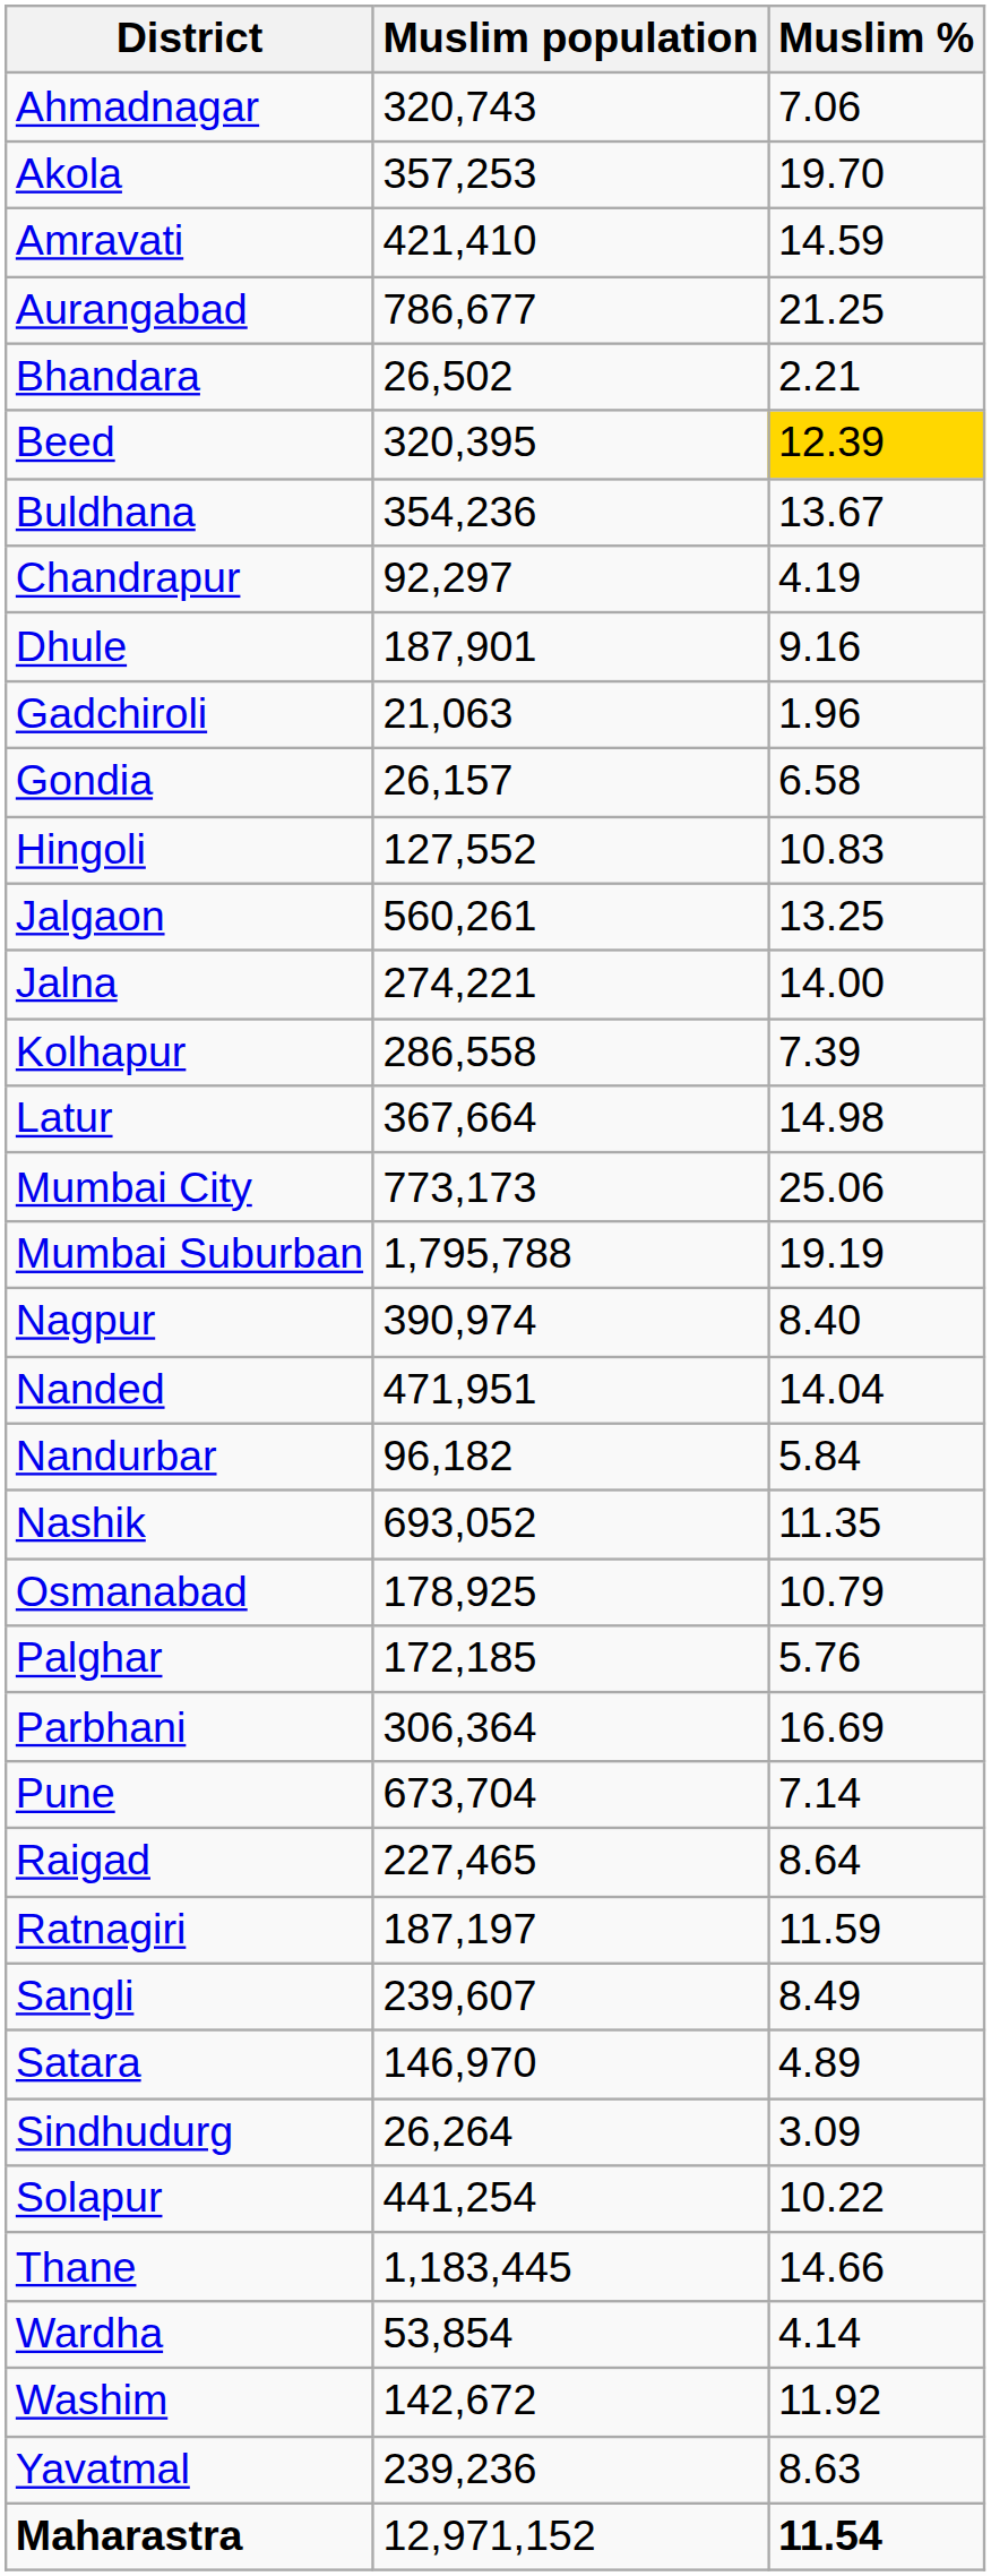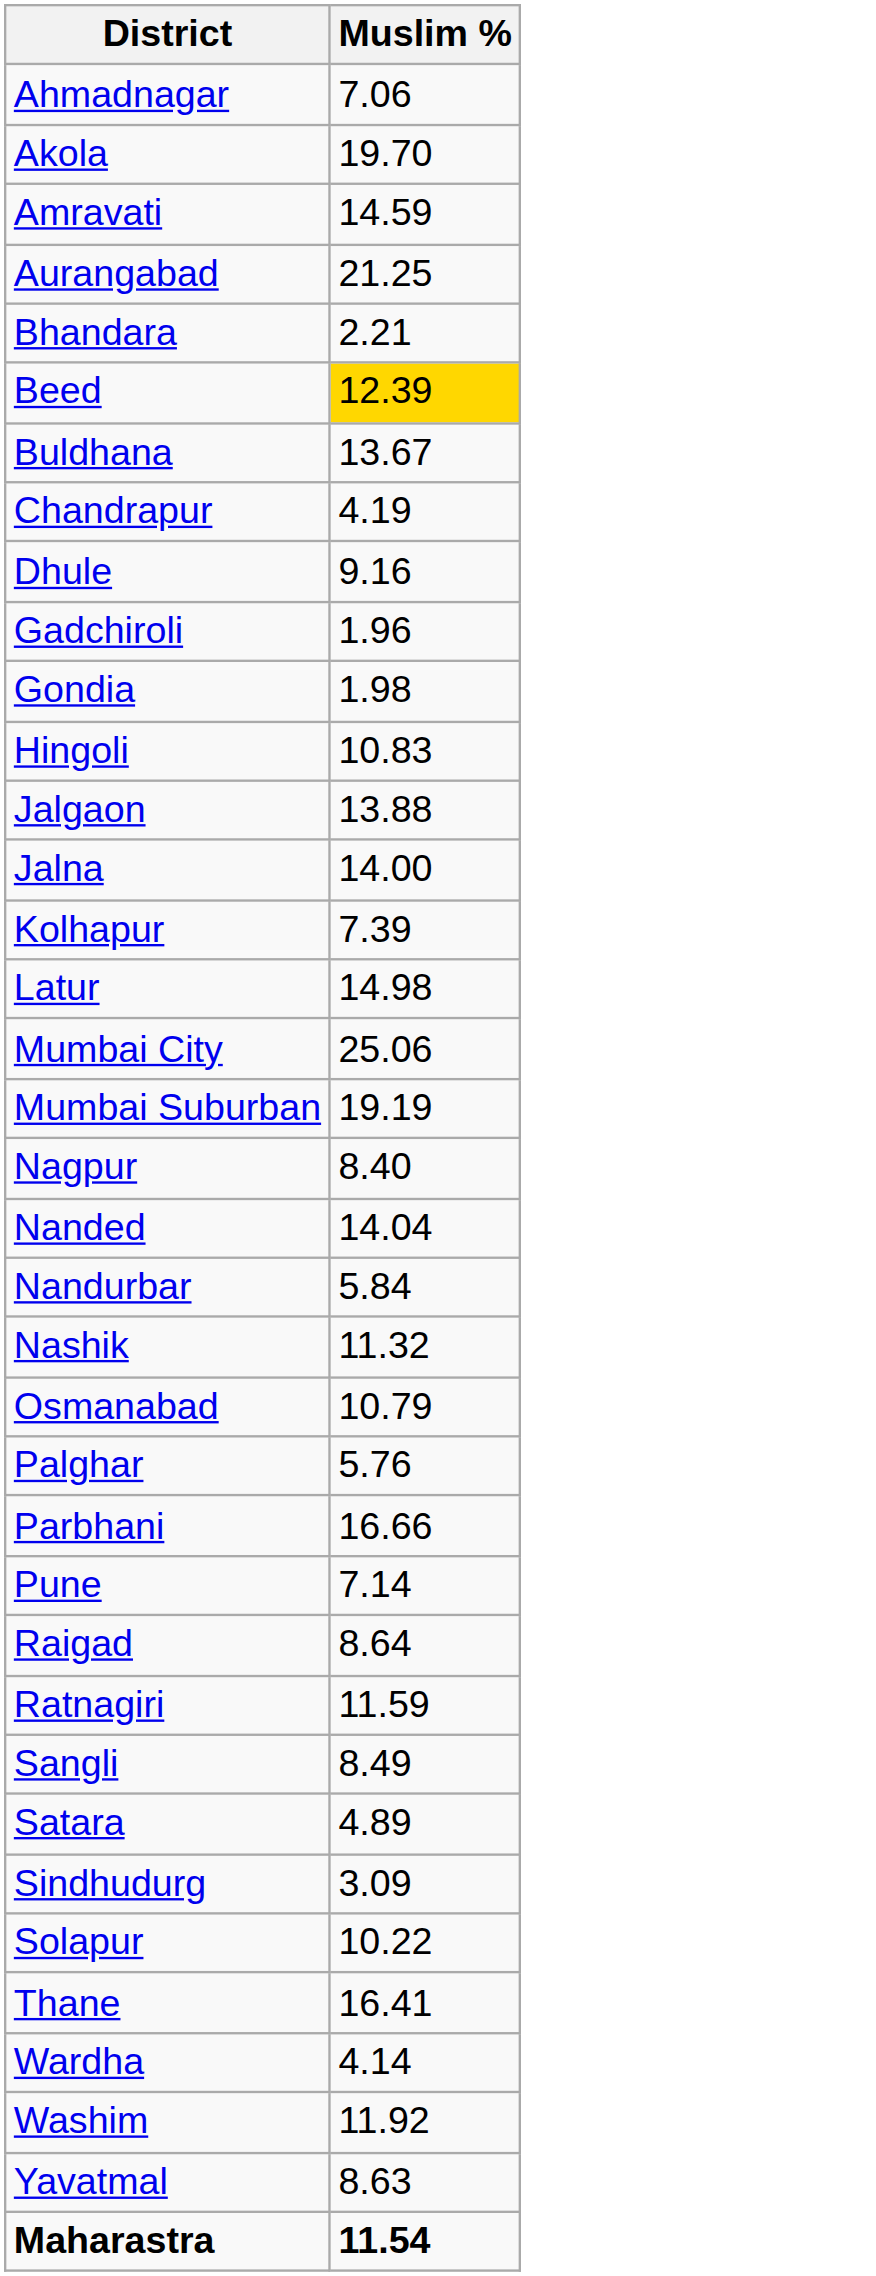 <table class="wikitable sortable">
 <tr>
 <th>District</th>
-<th>Muslim population</th>
 <th>Muslim %</th>
 </tr>
 <tr>
 <td><a href='#'>Ahmadnagar</a></td>
-<td>320,743</td>
 <td>7.06</td>
 </tr>
 <tr>
 <td><a href='#'>Akola</a></td>
-<td>357,253</td>
 <td>19.70</td>
 </tr>
 <tr>
 <td><a href='#'>Amravati</a></td>
-<td>421,410</td>
 <td>14.59</td>
 </tr>
 <tr>
 <td><a href='#'>Aurangabad</a></td>
-<td>786,677</td>
 <td>21.25</td>
 </tr>
 <tr>
 <td><a href='#'>Bhandara</a></td>
-<td>26,502</td>
 <td>2.21</td>
 </tr>
 <tr>
 <td><a href='#'>Beed</a></td>
-<td>320,395</td>
 <td style="background: gold;">12.39</td>
 </tr>
 <tr>
 <td><a href='#'>Buldhana</a></td>
-<td>354,236</td>
 <td>13.67</td>
 </tr>
 <tr>
 <td><a href='#'>Chandrapur</a></td>
-<td>92,297</td>
 <td>4.19</td>
 </tr>
 <tr>
 <td><a href='#'>Dhule</a></td>
-<td>187,901</td>
 <td>9.16</td>
 </tr>
 <tr>
 <td><a href='#'>Gadchiroli</a></td>
-<td>21,063</td>
 <td>1.96</td>
 </tr>
 <tr>
 <td><a href='#'>Gondia</a></td>
-<td>26,157</td>
-<td>6.58</td>
+<td>1.98</td>
 </tr>
 <tr>
 <td><a href='#'>Hingoli</a></td>
-<td>127,552</td>
 <td>10.83</td>
 </tr>
 <tr>
 <td><a href='#'>Jalgaon</a></td>
-<td>560,261</td>
-<td>13.25</td>
+<td>13.88</td>
 </tr>
 <tr>
 <td><a href='#'>Jalna</a></td>
-<td>274,221</td>
 <td>14.00</td>
 </tr>
 <tr>
 <td><a href='#'>Kolhapur</a></td>
-<td>286,558</td>
 <td>7.39</td>
 </tr>
 <tr>
 <td><a href='#'>Latur</a></td>
-<td>367,664</td>
 <td>14.98</td>
 </tr>
 <tr>
 <td><a href='#'>Mumbai City</a></td>
-<td>773,173</td>
 <td>25.06</td>
 </tr>
 <tr>
 <td><a href='#'>Mumbai Suburban</a></td>
-<td>1,795,788</td>
 <td>19.19</td>
 </tr>
 <tr>
 <td><a href='#'>Nagpur</a></td>
-<td>390,974</td>
 <td>8.40</td>
 </tr>
 <tr>
 <td><a href='#'>Nanded</a></td>
-<td>471,951</td>
 <td>14.04</td>
 </tr>
 <tr>
 <td><a href='#'>Nandurbar</a></td>
-<td>96,182</td>
 <td>5.84</td>
 </tr>
 <tr>
 <td><a href='#'>Nashik</a></td>
-<td>693,052</td>
-<td>11.35</td>
+<td>11.32</td>
 </tr>
 <tr>
 <td><a href='#'>Osmanabad</a></td>
-<td>178,925</td>
 <td>10.79</td>
 </tr>
 <tr>
 <td><a href='#'>Palghar</a></td>
-<td>172,185</td>
 <td>5.76</td>
 </tr>
 <tr>
 <td><a href='#'>Parbhani</a></td>
-<td>306,364</td>
-<td>16.69</td>
+<td>16.66</td>
 </tr>
 <tr>
 <td><a href='#'>Pune</a></td>
-<td>673,704</td>
 <td>7.14</td>
 </tr>
 <tr>
 <td><a href='#'>Raigad</a></td>
-<td>227,465</td>
 <td>8.64</td>
 </tr>
 <tr>
 <td><a href='#'>Ratnagiri</a></td>
-<td>187,197</td>
 <td>11.59</td>
 </tr>
 <tr>
 <td><a href='#'>Sangli</a></td>
-<td>239,607</td>
 <td>8.49</td>
 </tr>
 <tr>
 <td><a href='#'>Satara</a></td>
-<td>146,970</td>
 <td>4.89</td>
 </tr>
 <tr>
 <td><a href='#'>Sindhudurg</a></td>
-<td>26,264</td>
 <td>3.09</td>
 </tr>
 <tr>
 <td><a href='#'>Solapur</a></td>
-<td>441,254</td>
 <td>10.22</td>
 </tr>
 <tr>
 <td><a href='#'>Thane</a></td>
-<td>1,183,445</td>
-<td>14.66</td>
+<td>16.41</td>
 </tr>
 <tr>
 <td><a href='#'>Wardha</a></td>
-<td>53,854</td>
 <td>4.14</td>
 </tr>
 <tr>
 <td><a href='#'>Washim</a></td>
-<td>142,672</td>
 <td>11.92</td>
 </tr>
 <tr>
 <td><a href='#'>Yavatmal</a></td>
-<td>239,236</td>
 <td>8.63</td>
 </tr>
 <tr>
 <td><strong>Maharastra</strong></td>
-<td>12,971,152</td>
 <td><strong>11.54</strong></td>
 </tr>
 </table>
